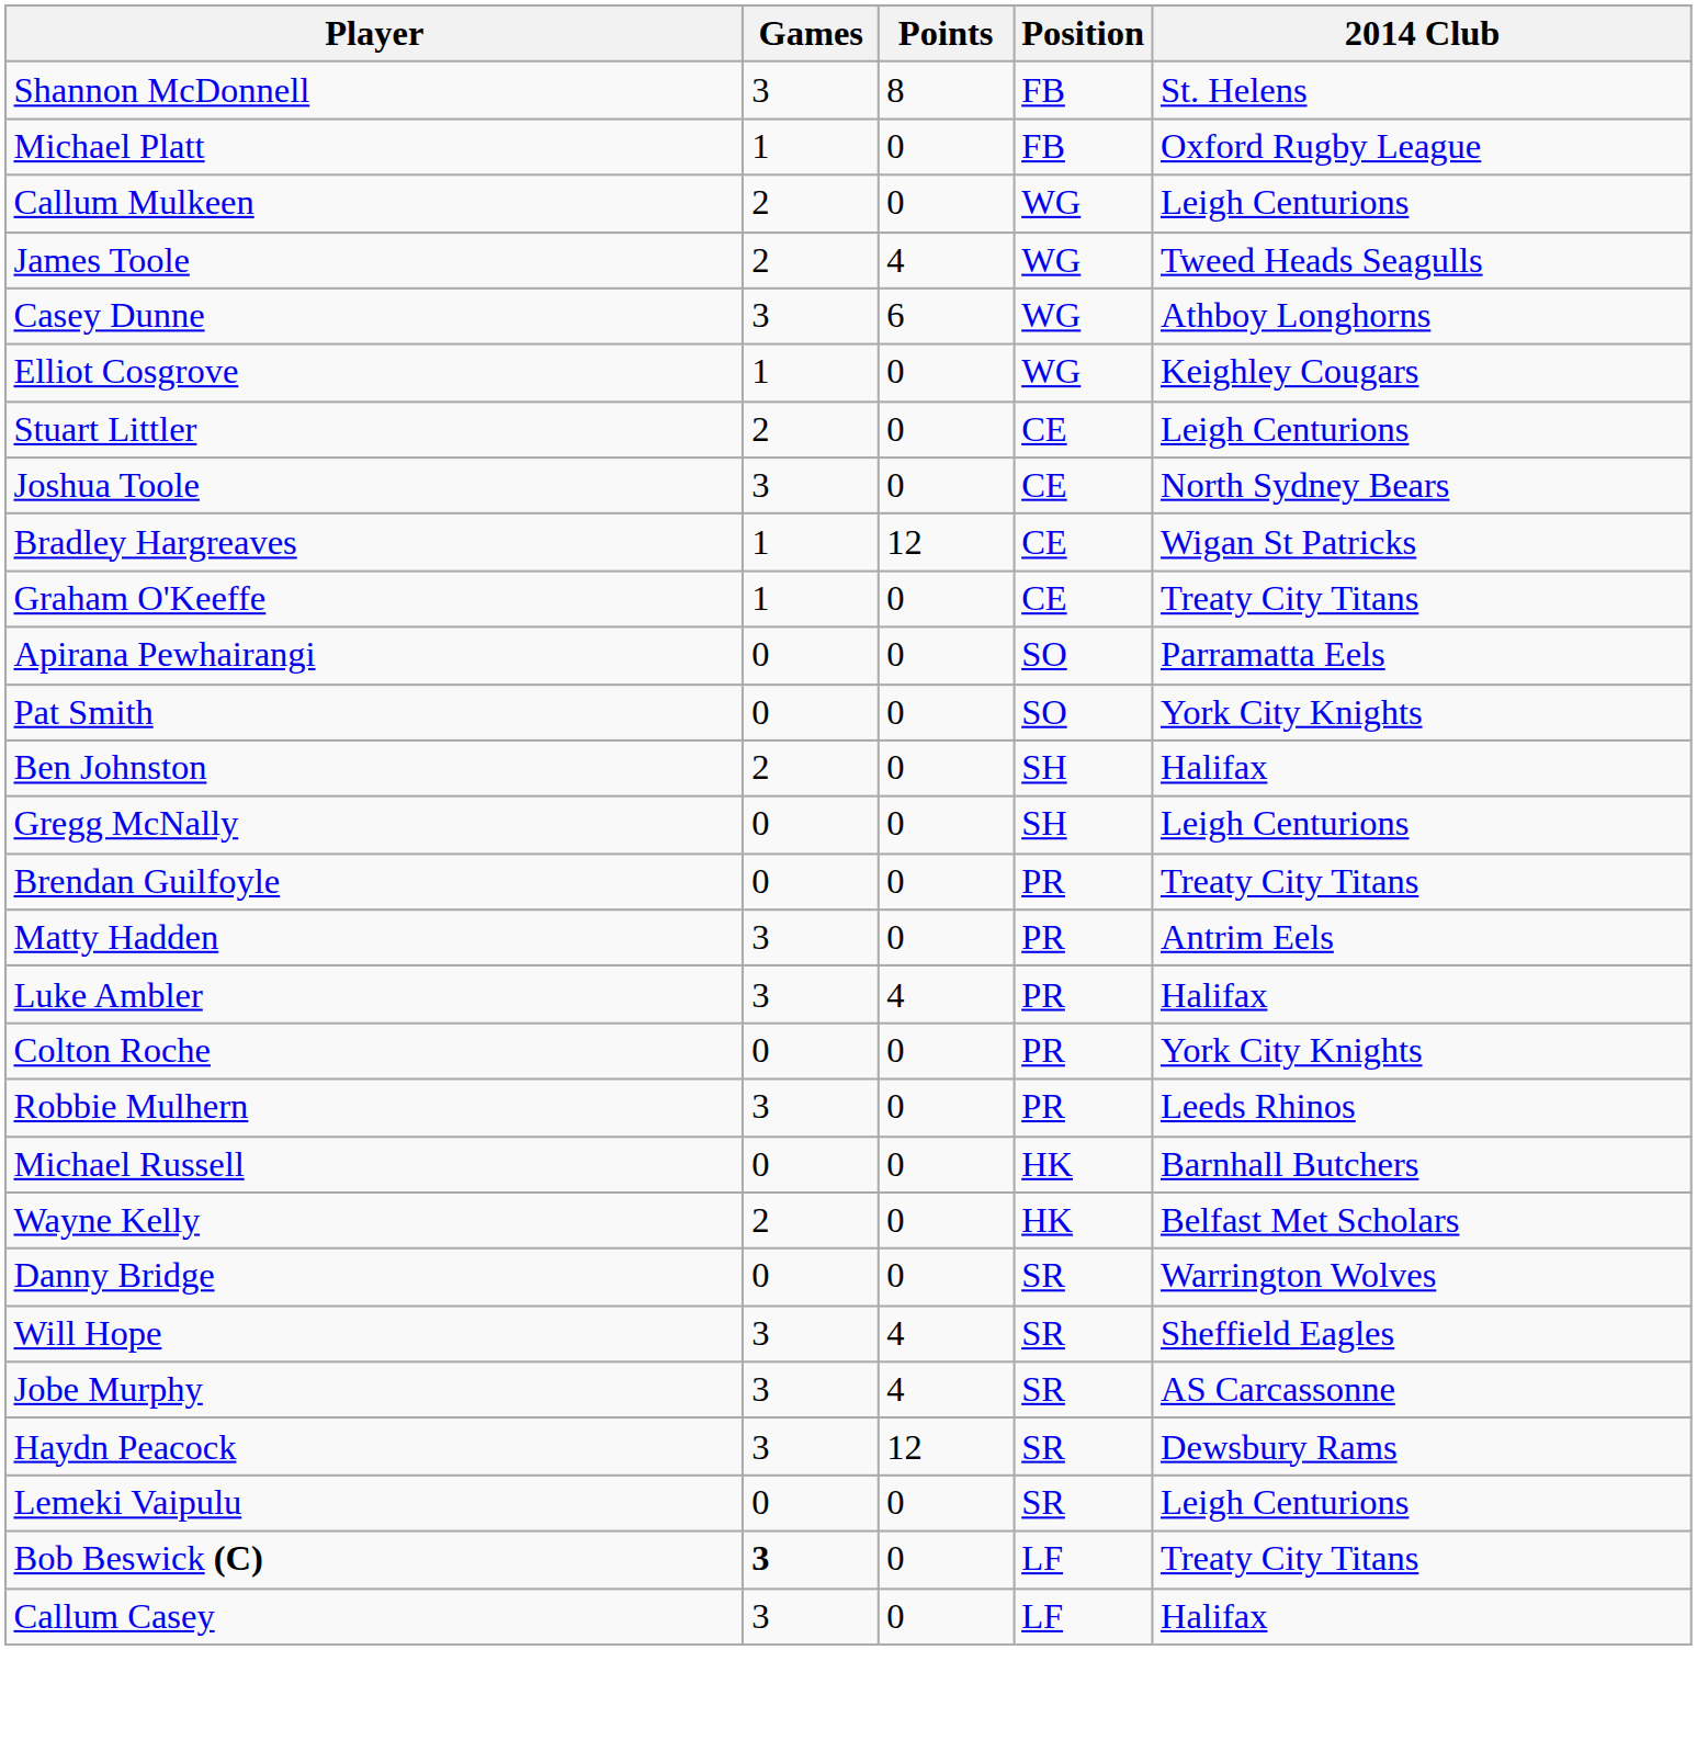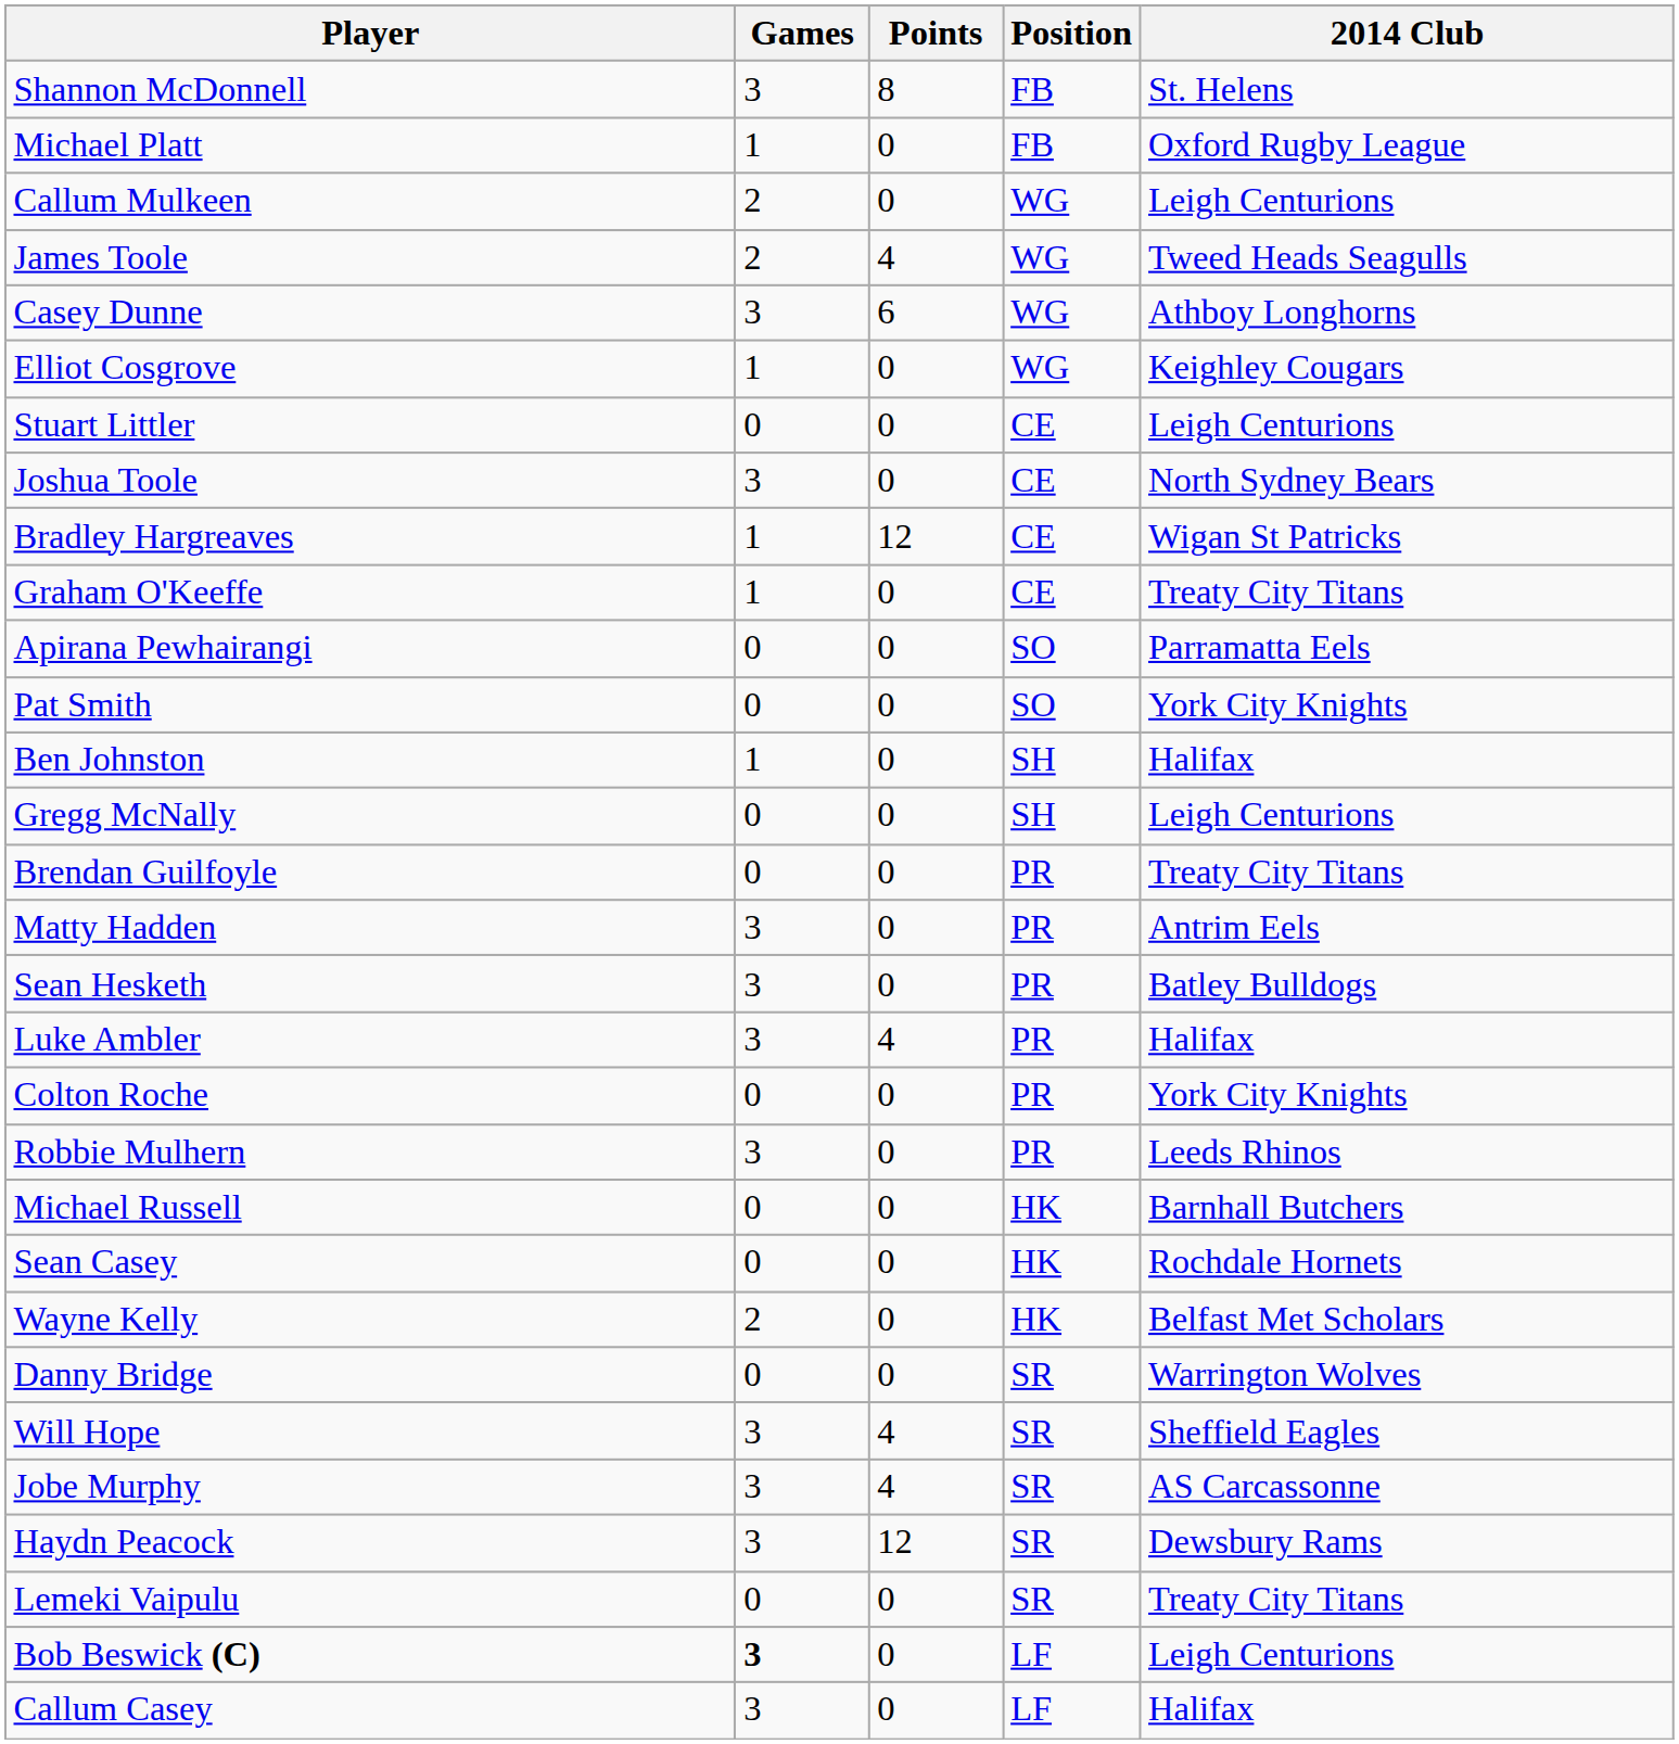 <table class="wikitable" style="width:60%;text-align:left">
 <tr bgcolor=#FFFFFF>
 <th !width=22%>Player</th>
 <th width=8%>Games</th>
 <th width=8%>Points</th>
 <th width=8%>Position</th>
 <th width=32%>2014 Club</th>
 </tr>
 <tr>
 <td><a href='#'>Shannon McDonnell</a></td>
 <td>3</td>
 <td>8</td>
 <td><a href='#'>FB</a></td>
 <td> <a href='#'>St. Helens</a></td>
 </tr>
 <tr>
 <td><a href='#'>Michael Platt</a></td>
 <td>1</td>
 <td>0</td>
 <td><a href='#'>FB</a></td>
 <td> <a href='#'>Oxford Rugby League</a></td>
 </tr>
 <tr>
 <td><a href='#'>Callum Mulkeen</a></td>
 <td>2</td>
 <td>0</td>
 <td><a href='#'>WG</a></td>
 <td> <a href='#'>Leigh Centurions</a></td>
 </tr>
 <tr>
 <td><a href='#'>James Toole</a></td>
 <td>2</td>
 <td>4</td>
 <td><a href='#'>WG</a></td>
 <td> <a href='#'>Tweed Heads Seagulls</a></td>
 </tr>
 <tr>
 <td><a href='#'>Casey Dunne</a></td>
 <td>3</td>
 <td>6</td>
 <td><a href='#'>WG</a></td>
 <td> <a href='#'>Athboy Longhorns</a></td>
 </tr>
 <tr>
 <td><a href='#'>Elliot Cosgrove</a></td>
 <td>1</td>
 <td>0</td>
 <td><a href='#'>WG</a></td>
 <td> <a href='#'>Keighley Cougars</a></td>
 </tr>
 <tr>
 <td><a href='#'>Stuart Littler</a></td>
-<td>2</td>
+<td>0</td>
 <td>0</td>
 <td><a href='#'>CE</a></td>
 <td> <a href='#'>Leigh Centurions</a></td>
 </tr>
 <tr>
 <td><a href='#'>Joshua Toole</a></td>
 <td>3</td>
 <td>0</td>
 <td><a href='#'>CE</a></td>
 <td> <a href='#'>North Sydney Bears</a></td>
 </tr>
 <tr>
 <td><a href='#'>Bradley Hargreaves</a></td>
 <td>1</td>
 <td>12</td>
 <td><a href='#'>CE</a></td>
 <td> <a href='#'>Wigan St Patricks</a></td>
 </tr>
 <tr>
 <td><a href='#'>Graham O'Keeffe</a></td>
 <td>1</td>
 <td>0</td>
 <td><a href='#'>CE</a></td>
 <td> <a href='#'>Treaty City Titans</a></td>
 </tr>
 <tr>
 <td><a href='#'>Apirana Pewhairangi</a></td>
 <td>0</td>
 <td>0</td>
 <td><a href='#'>SO</a></td>
 <td> <a href='#'>Parramatta Eels</a></td>
 </tr>
 <tr>
 <td><a href='#'>Pat Smith</a></td>
 <td>0</td>
 <td>0</td>
 <td><a href='#'>SO</a></td>
 <td> <a href='#'>York City Knights</a></td>
 </tr>
 <tr>
 <td><a href='#'>Ben Johnston</a></td>
-<td>2</td>
+<td>1</td>
 <td>0</td>
 <td><a href='#'>SH</a></td>
 <td> <a href='#'>Halifax</a></td>
 </tr>
 <tr>
 <td><a href='#'>Gregg McNally</a></td>
 <td>0</td>
 <td>0</td>
 <td><a href='#'>SH</a></td>
 <td> <a href='#'>Leigh Centurions</a></td>
 </tr>
 <tr>
 <td><a href='#'>Brendan Guilfoyle</a></td>
 <td>0</td>
 <td>0</td>
 <td><a href='#'>PR</a></td>
 <td> <a href='#'>Treaty City Titans</a></td>
 </tr>
 <tr>
 <td><a href='#'>Matty Hadden</a></td>
 <td>3</td>
 <td>0</td>
 <td><a href='#'>PR</a></td>
 <td> <a href='#'>Antrim Eels</a></td>
+</tr>
+<tr>
+<td><a href='#'>Sean Hesketh</a></td>
+<td>3</td>
+<td>0</td>
+<td><a href='#'>PR</a></td>
+<td> <a href='#'>Batley Bulldogs</a></td>
 </tr>
 <tr>
 <td><a href='#'>Luke Ambler</a></td>
 <td>3</td>
 <td>4</td>
 <td><a href='#'>PR</a></td>
 <td> <a href='#'>Halifax</a></td>
 </tr>
 <tr>
 <td><a href='#'>Colton Roche</a></td>
 <td>0</td>
 <td>0</td>
 <td><a href='#'>PR</a></td>
 <td> <a href='#'>York City Knights</a></td>
 </tr>
 <tr>
 <td><a href='#'>Robbie Mulhern</a></td>
 <td>3</td>
 <td>0</td>
 <td><a href='#'>PR</a></td>
 <td> <a href='#'>Leeds Rhinos</a></td>
 </tr>
 <tr>
 <td><a href='#'>Michael Russell</a></td>
 <td>0</td>
 <td>0</td>
 <td><a href='#'>HK</a></td>
 <td> <a href='#'>Barnhall Butchers</a></td>
+</tr>
+<tr>
+<td><a href='#'>Sean Casey</a></td>
+<td>0</td>
+<td>0</td>
+<td><a href='#'>HK</a></td>
+<td> <a href='#'>Rochdale Hornets</a></td>
 </tr>
 <tr>
 <td><a href='#'>Wayne Kelly</a></td>
 <td>2</td>
 <td>0</td>
 <td><a href='#'>HK</a></td>
 <td> <a href='#'>Belfast Met Scholars</a></td>
 </tr>
 <tr>
 <td><a href='#'>Danny Bridge</a></td>
 <td>0</td>
 <td>0</td>
 <td><a href='#'>SR</a></td>
 <td> <a href='#'>Warrington Wolves</a></td>
 </tr>
 <tr>
 <td><a href='#'>Will Hope</a></td>
 <td>3</td>
 <td>4</td>
 <td><a href='#'>SR</a></td>
 <td> <a href='#'>Sheffield Eagles</a></td>
 </tr>
 <tr>
 <td><a href='#'>Jobe Murphy</a></td>
 <td>3</td>
 <td>4</td>
 <td><a href='#'>SR</a></td>
 <td> <a href='#'>AS Carcassonne</a></td>
 </tr>
 <tr>
 <td><a href='#'>Haydn Peacock</a></td>
 <td>3</td>
 <td>12</td>
 <td><a href='#'>SR</a></td>
 <td> <a href='#'>Dewsbury Rams</a></td>
 </tr>
 <tr>
 <td><a href='#'>Lemeki Vaipulu</a></td>
 <td>0</td>
 <td>0</td>
 <td><a href='#'>SR</a></td>
-<td> <a href='#'>Leigh Centurions</a></td>
+<td> <a href='#'>Treaty City Titans</a></td>
 </tr>
 <tr>
 <td><a href='#'>Bob Beswick</a> <strong>(C)</strong></td>
 <td><strong>3</strong></td>
 <td>0</td>
 <td><a href='#'>LF</a></td>
-<td> <a href='#'>Treaty City Titans</a></td>
+<td> <a href='#'>Leigh Centurions</a></td>
 </tr>
 <tr>
 <td><a href='#'>Callum Casey</a></td>
 <td>3</td>
 <td>0</td>
 <td><a href='#'>LF</a></td>
 <td> <a href='#'>Halifax</a></td>
 </tr>
 </table>
